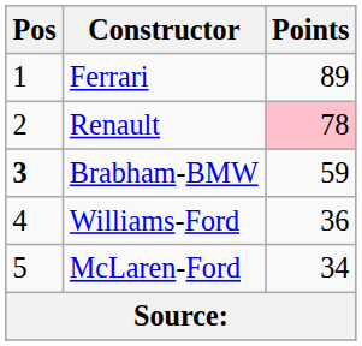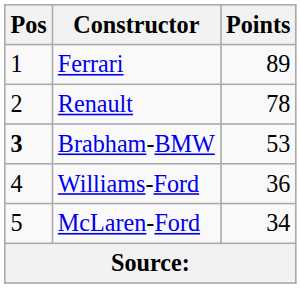 <table class="wikitable" style="font-size: 95%;">
 <tr>
 <th>Pos</th>
 <th>Constructor</th>
 <th>Points</th>
 </tr>
 <tr>
 <td>1</td>
 <td> <a href='#'>Ferrari</a></td>
 <td style="text-align:right;">89</td>
 </tr>
 <tr>
 <td>2</td>
 <td> <a href='#'>Renault</a></td>
-<td style="background: pink; text-align:right;">78</td>
+<td style="text-align:right;">78</td>
 </tr>
 <tr>
 <td><strong>3</strong></td>
 <td> <a href='#'>Brabham</a>-<a href='#'>BMW</a></td>
-<td style="text-align:right;">59</td>
+<td style="text-align:right;">53</td>
 </tr>
 <tr>
 <td>4</td>
 <td> <a href='#'>Williams</a>-<a href='#'>Ford</a></td>
 <td style="text-align:right;">36</td>
 </tr>
 <tr>
 <td>5</td>
 <td> <a href='#'>McLaren</a>-<a href='#'>Ford</a></td>
 <td style="text-align:right;">34</td>
 </tr>
 <tr>
 <th colspan=4>Source: </th>
 </tr>
 </table>
